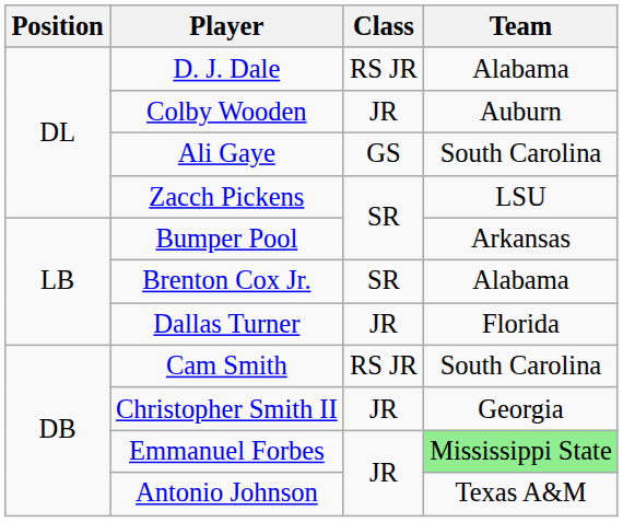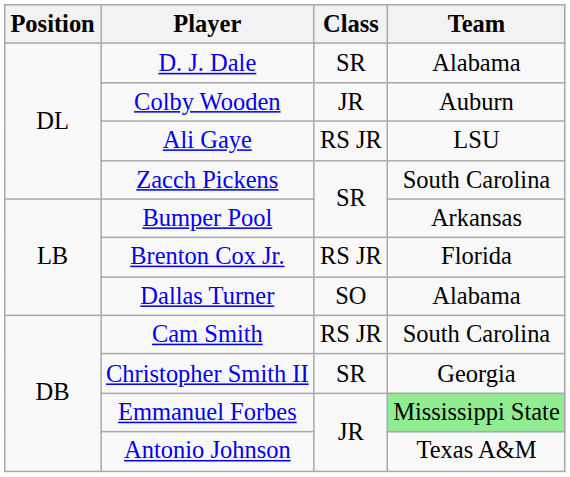 <table class="wikitable sortable">
 <tr>
 <th>Position</th>
 <th>Player</th>
 <th>Class</th>
 <th>Team</th>
 </tr>
 <tr style="text-align:center;">
 <td rowspan=4>DL</td>
 <td><a href='#'>D. J. Dale</a></td>
-<td>RS JR</td>
+<td>SR</td>
 <td>Alabama</td>
 </tr>
 <tr style="text-align:center;">
 <td><a href='#'>Colby Wooden</a></td>
 <td>JR</td>
 <td>Auburn</td>
 </tr>
 <tr style="text-align:center;">
 <td><a href='#'>Ali Gaye</a></td>
-<td>GS</td>
-<td>South Carolina</td>
+<td>RS JR</td>
+<td>LSU</td>
 </tr>
 <tr style="text-align:center;">
 <td><a href='#'>Zacch Pickens</a></td>
 <td rowspan=2>SR</td>
-<td>LSU</td>
+<td>South Carolina</td>
 </tr>
 <tr style="text-align:center;">
 <td rowspan=3>LB</td>
 <td><a href='#'>Bumper Pool</a></td>
 <td>Arkansas</td>
 </tr>
 <tr style="text-align:center;">
 <td><a href='#'>Brenton Cox Jr.</a></td>
-<td>SR</td>
-<td>Alabama</td>
+<td>RS JR</td>
+<td>Florida</td>
 </tr>
 <tr style="text-align:center;">
 <td><a href='#'>Dallas Turner</a></td>
-<td>JR</td>
-<td>Florida</td>
+<td>SO</td>
+<td>Alabama</td>
 </tr>
 <tr style="text-align:center;">
 <td rowspan=4>DB</td>
 <td><a href='#'>Cam Smith</a></td>
 <td>RS JR</td>
 <td>South Carolina</td>
 </tr>
 <tr style="text-align:center;">
 <td><a href='#'>Christopher Smith II</a></td>
-<td>JR</td>
+<td>SR</td>
 <td>Georgia</td>
 </tr>
 <tr style="text-align:center;">
 <td><a href='#'>Emmanuel Forbes</a></td>
 <td rowspan=2>JR</td>
 <td style="background: lightgreen;">Mississippi State</td>
 </tr>
 <tr style="text-align:center;">
 <td><a href='#'>Antonio Johnson</a></td>
 <td>Texas A&M</td>
 </tr>
 </table>
